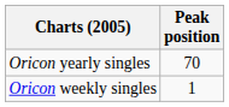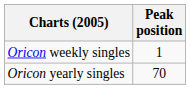 <table class="wikitable">
 <tr>
 <th>Charts (2005)</th>
 <th>Peak<br>position</th>
 </tr>
 <tr>
+<td><em><a href='#'>Oricon</a></em> weekly singles</td>
+<td align="center">1</td>
+</tr>
+<tr>
 <td><em>Oricon</em> yearly singles</td>
 <td align="center">70</td>
 </tr>
-<tr>
-<td><em><a href='#'>Oricon</a></em> weekly singles</td>
-<td align="center">1</td>
-</tr>
 </table>
